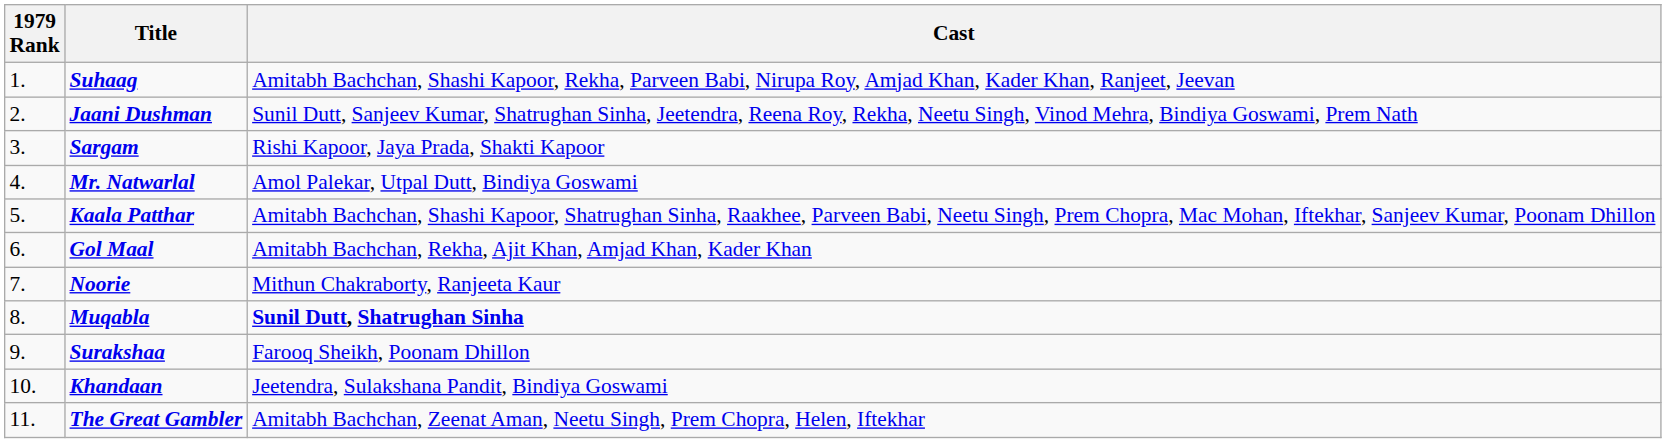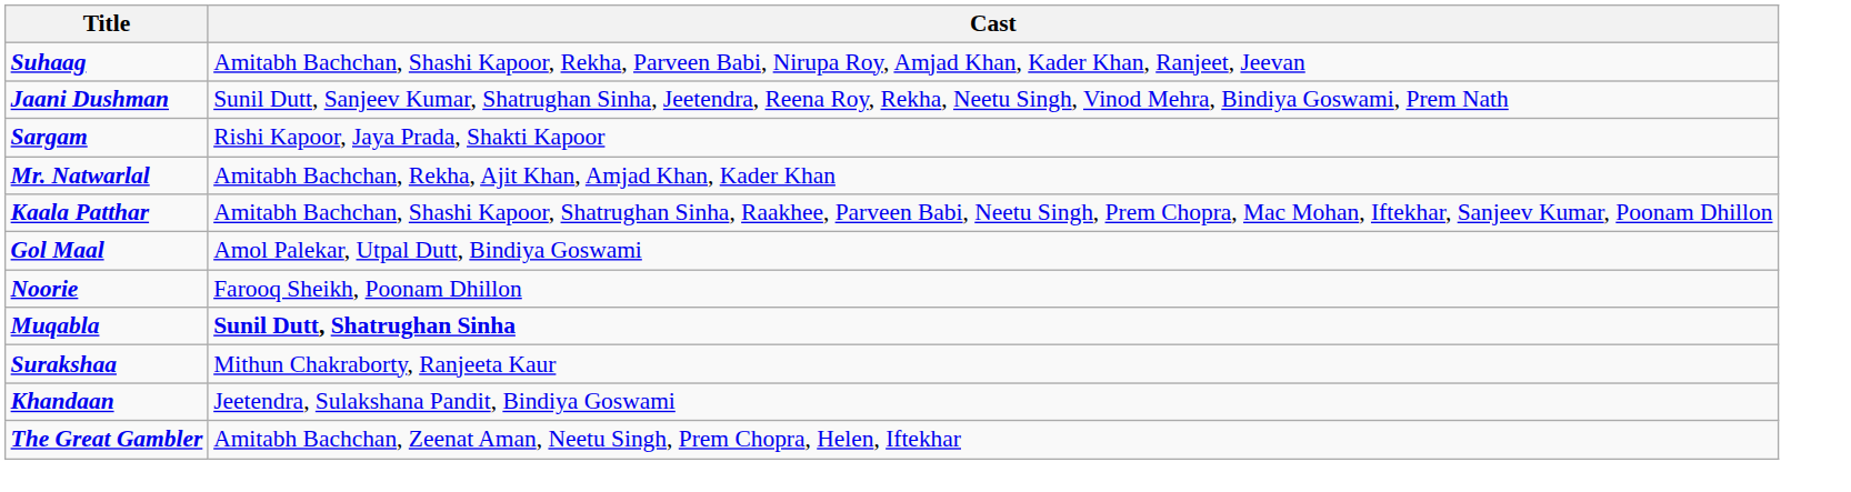 <table class="wikitable">
 <tr>
-<th>1979<br>Rank</th>
 <th>Title</th>
 <th>Cast</th>
 </tr>
 <tr>
-<td>1.</td>
 <td><strong><em><a href='#'>Suhaag</a></em></strong></td>
 <td><a href='#'>Amitabh Bachchan</a>, <a href='#'>Shashi Kapoor</a>, <a href='#'>Rekha</a>, <a href='#'>Parveen Babi</a>, <a href='#'>Nirupa Roy</a>, <a href='#'>Amjad Khan</a>, <a href='#'>Kader Khan</a>, <a href='#'>Ranjeet</a>, <a href='#'>Jeevan</a></td>
 </tr>
 <tr>
-<td>2.</td>
 <td><strong><em><a href='#'>Jaani Dushman</a></em></strong></td>
 <td><a href='#'>Sunil Dutt</a>, <a href='#'>Sanjeev Kumar</a>, <a href='#'>Shatrughan Sinha</a>, <a href='#'>Jeetendra</a>, <a href='#'>Reena Roy</a>, <a href='#'>Rekha</a>, <a href='#'>Neetu Singh</a>, <a href='#'>Vinod Mehra</a>, <a href='#'>Bindiya Goswami</a>, <a href='#'>Prem Nath</a></td>
 </tr>
 <tr>
-<td>3.</td>
 <td><strong><em><a href='#'>Sargam</a></em></strong></td>
 <td><a href='#'>Rishi Kapoor</a>, <a href='#'>Jaya Prada</a>, <a href='#'>Shakti Kapoor</a></td>
 </tr>
 <tr>
-<td>4.</td>
 <td><strong><em><a href='#'>Mr. Natwarlal</a></em></strong></td>
-<td><a href='#'>Amol Palekar</a>, <a href='#'>Utpal Dutt</a>, <a href='#'>Bindiya Goswami</a></td>
+<td><a href='#'>Amitabh Bachchan</a>, <a href='#'>Rekha</a>, <a href='#'>Ajit Khan</a>, <a href='#'>Amjad Khan</a>, <a href='#'>Kader Khan</a></td>
 </tr>
 <tr>
-<td>5.</td>
 <td><strong><em><a href='#'>Kaala Patthar</a></em></strong></td>
 <td><a href='#'>Amitabh Bachchan</a>, <a href='#'>Shashi Kapoor</a>, <a href='#'>Shatrughan Sinha</a>, <a href='#'>Raakhee</a>, <a href='#'>Parveen Babi</a>, <a href='#'>Neetu Singh</a>, <a href='#'>Prem Chopra</a>, <a href='#'>Mac Mohan</a>, <a href='#'>Iftekhar</a>, <a href='#'>Sanjeev Kumar</a>, <a href='#'>Poonam Dhillon</a></td>
 </tr>
 <tr>
-<td>6.</td>
 <td><strong><em><a href='#'>Gol Maal</a></em></strong></td>
-<td><a href='#'>Amitabh Bachchan</a>, <a href='#'>Rekha</a>, <a href='#'>Ajit Khan</a>, <a href='#'>Amjad Khan</a>, <a href='#'>Kader Khan</a></td>
+<td><a href='#'>Amol Palekar</a>, <a href='#'>Utpal Dutt</a>, <a href='#'>Bindiya Goswami</a></td>
 </tr>
 <tr>
-<td>7.</td>
 <td><strong><em><a href='#'>Noorie</a></em></strong></td>
-<td><a href='#'>Mithun Chakraborty</a>, <a href='#'>Ranjeeta Kaur</a></td>
+<td><a href='#'>Farooq Sheikh</a>, <a href='#'>Poonam Dhillon</a></td>
 </tr>
 <tr>
-<td>8.</td>
 <td><strong><em><a href='#'> Muqabla</a></em></strong></td>
 <td><strong><a href='#'>Sunil Dutt</a>, <a href='#'>Shatrughan Sinha</a></strong></td>
 </tr>
 <tr>
-<td>9.</td>
 <td><strong><em><a href='#'>Surakshaa</a></em></strong></td>
-<td><a href='#'>Farooq Sheikh</a>, <a href='#'>Poonam Dhillon</a></td>
+<td><a href='#'>Mithun Chakraborty</a>, <a href='#'>Ranjeeta Kaur</a></td>
 </tr>
 <tr>
-<td>10.</td>
 <td><strong><em><a href='#'>Khandaan</a></em></strong></td>
 <td><a href='#'>Jeetendra</a>, <a href='#'>Sulakshana Pandit</a>, <a href='#'>Bindiya Goswami</a></td>
 </tr>
 <tr>
-<td>11.</td>
 <td><strong><em><a href='#'>The Great Gambler</a></em></strong></td>
 <td><a href='#'>Amitabh Bachchan</a>, <a href='#'>Zeenat Aman</a>, <a href='#'>Neetu Singh</a>, <a href='#'>Prem Chopra</a>, <a href='#'>Helen</a>, <a href='#'>Iftekhar</a></td>
 </tr>
 </table>
